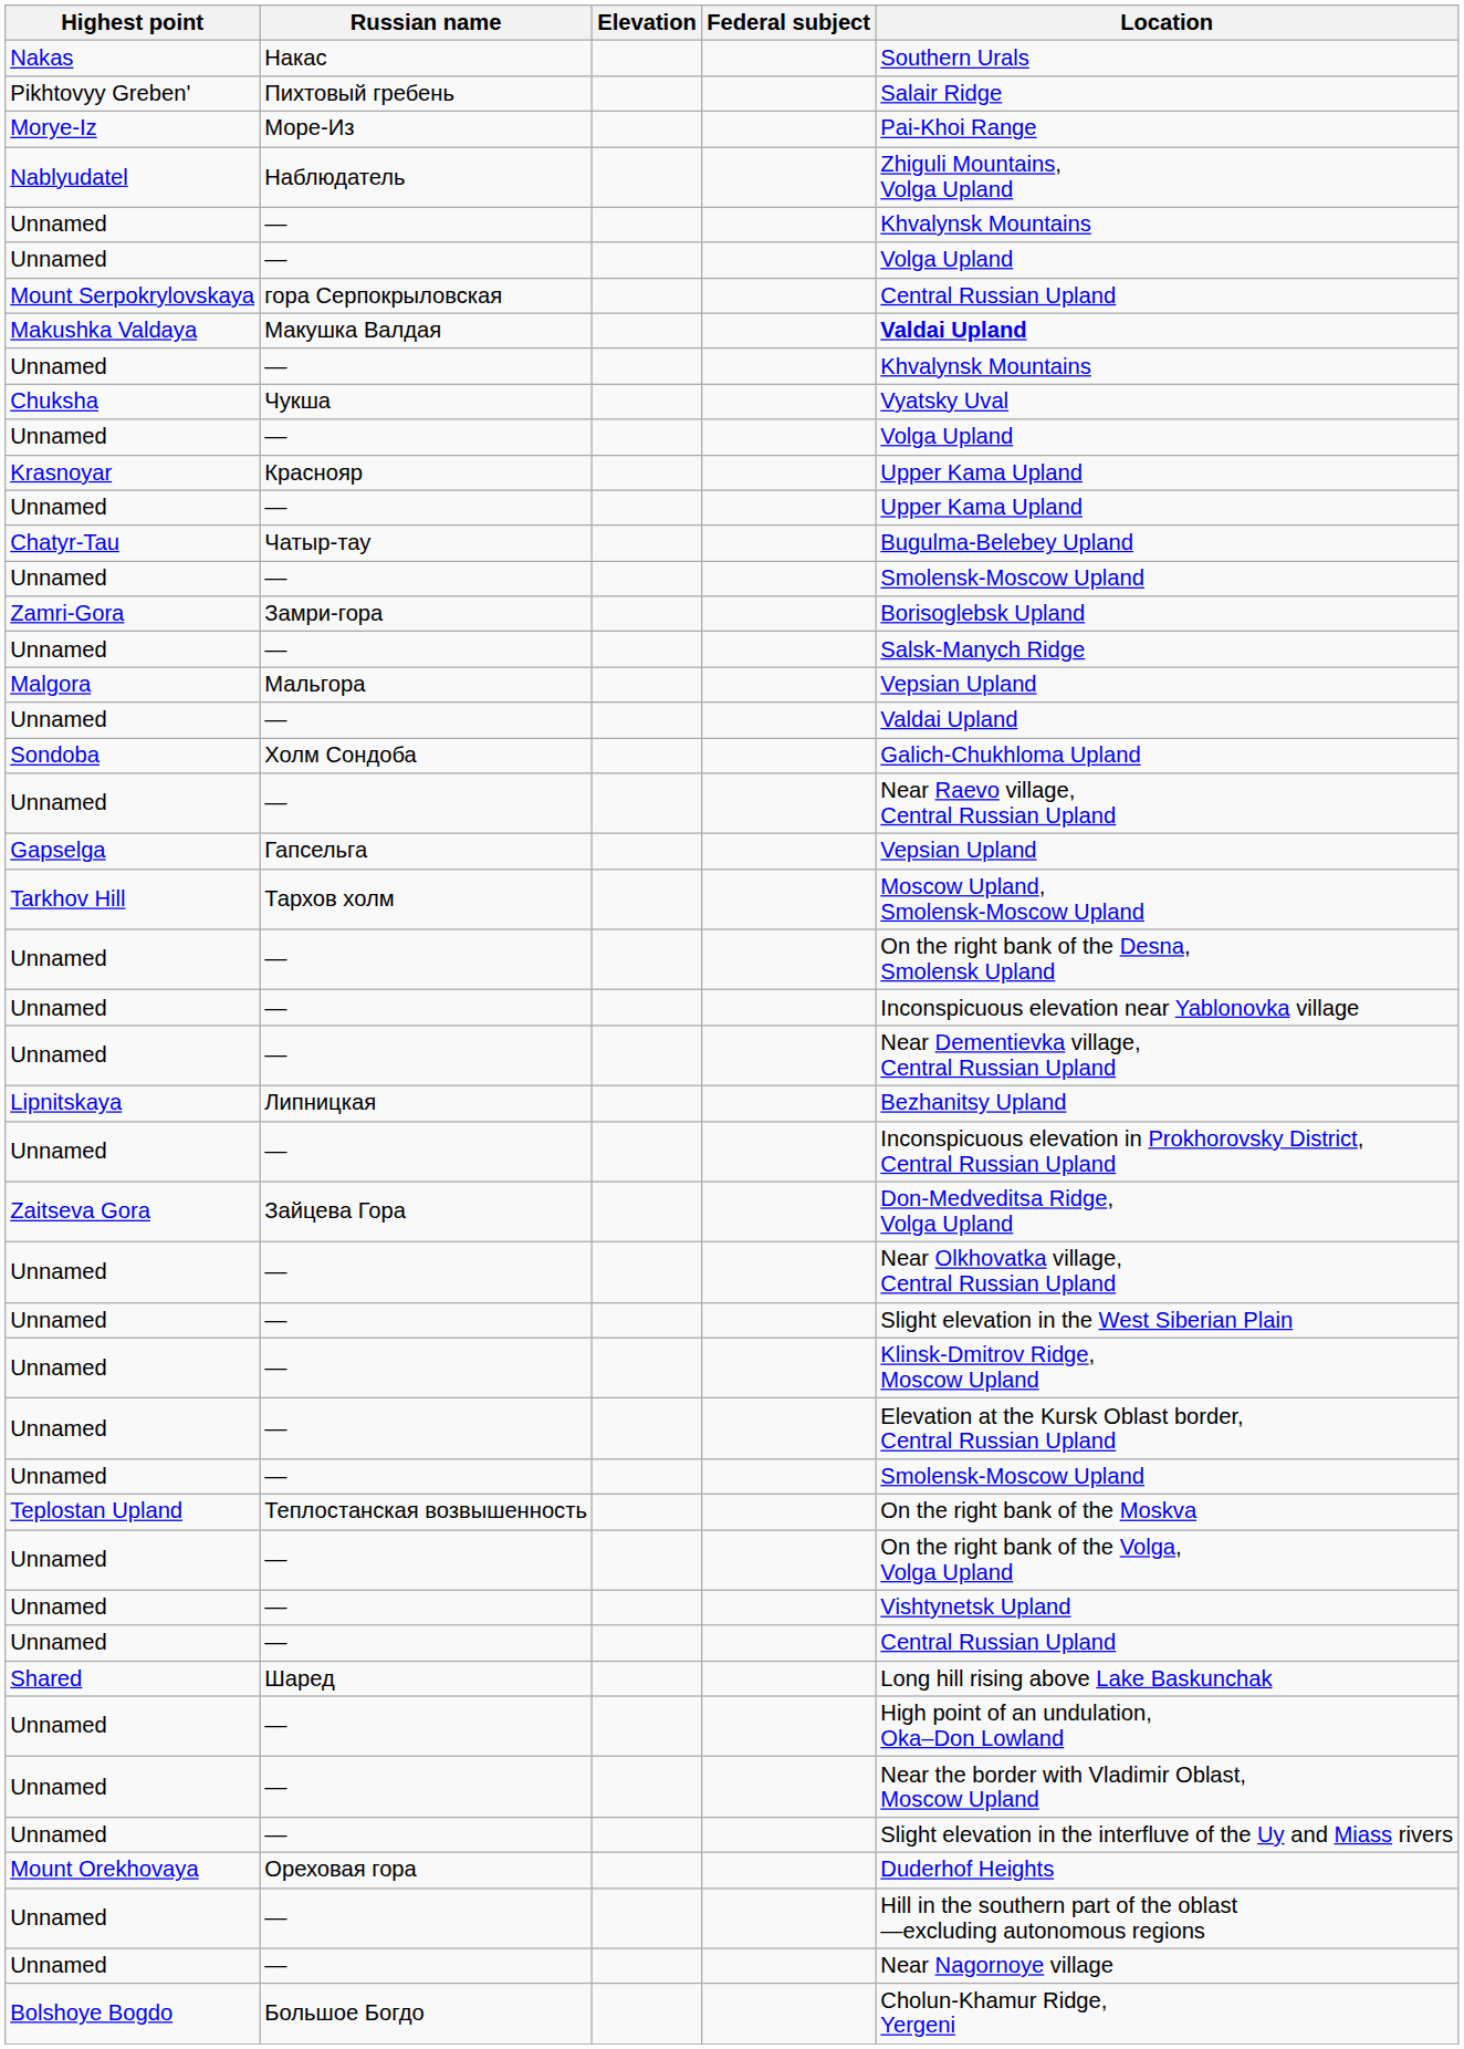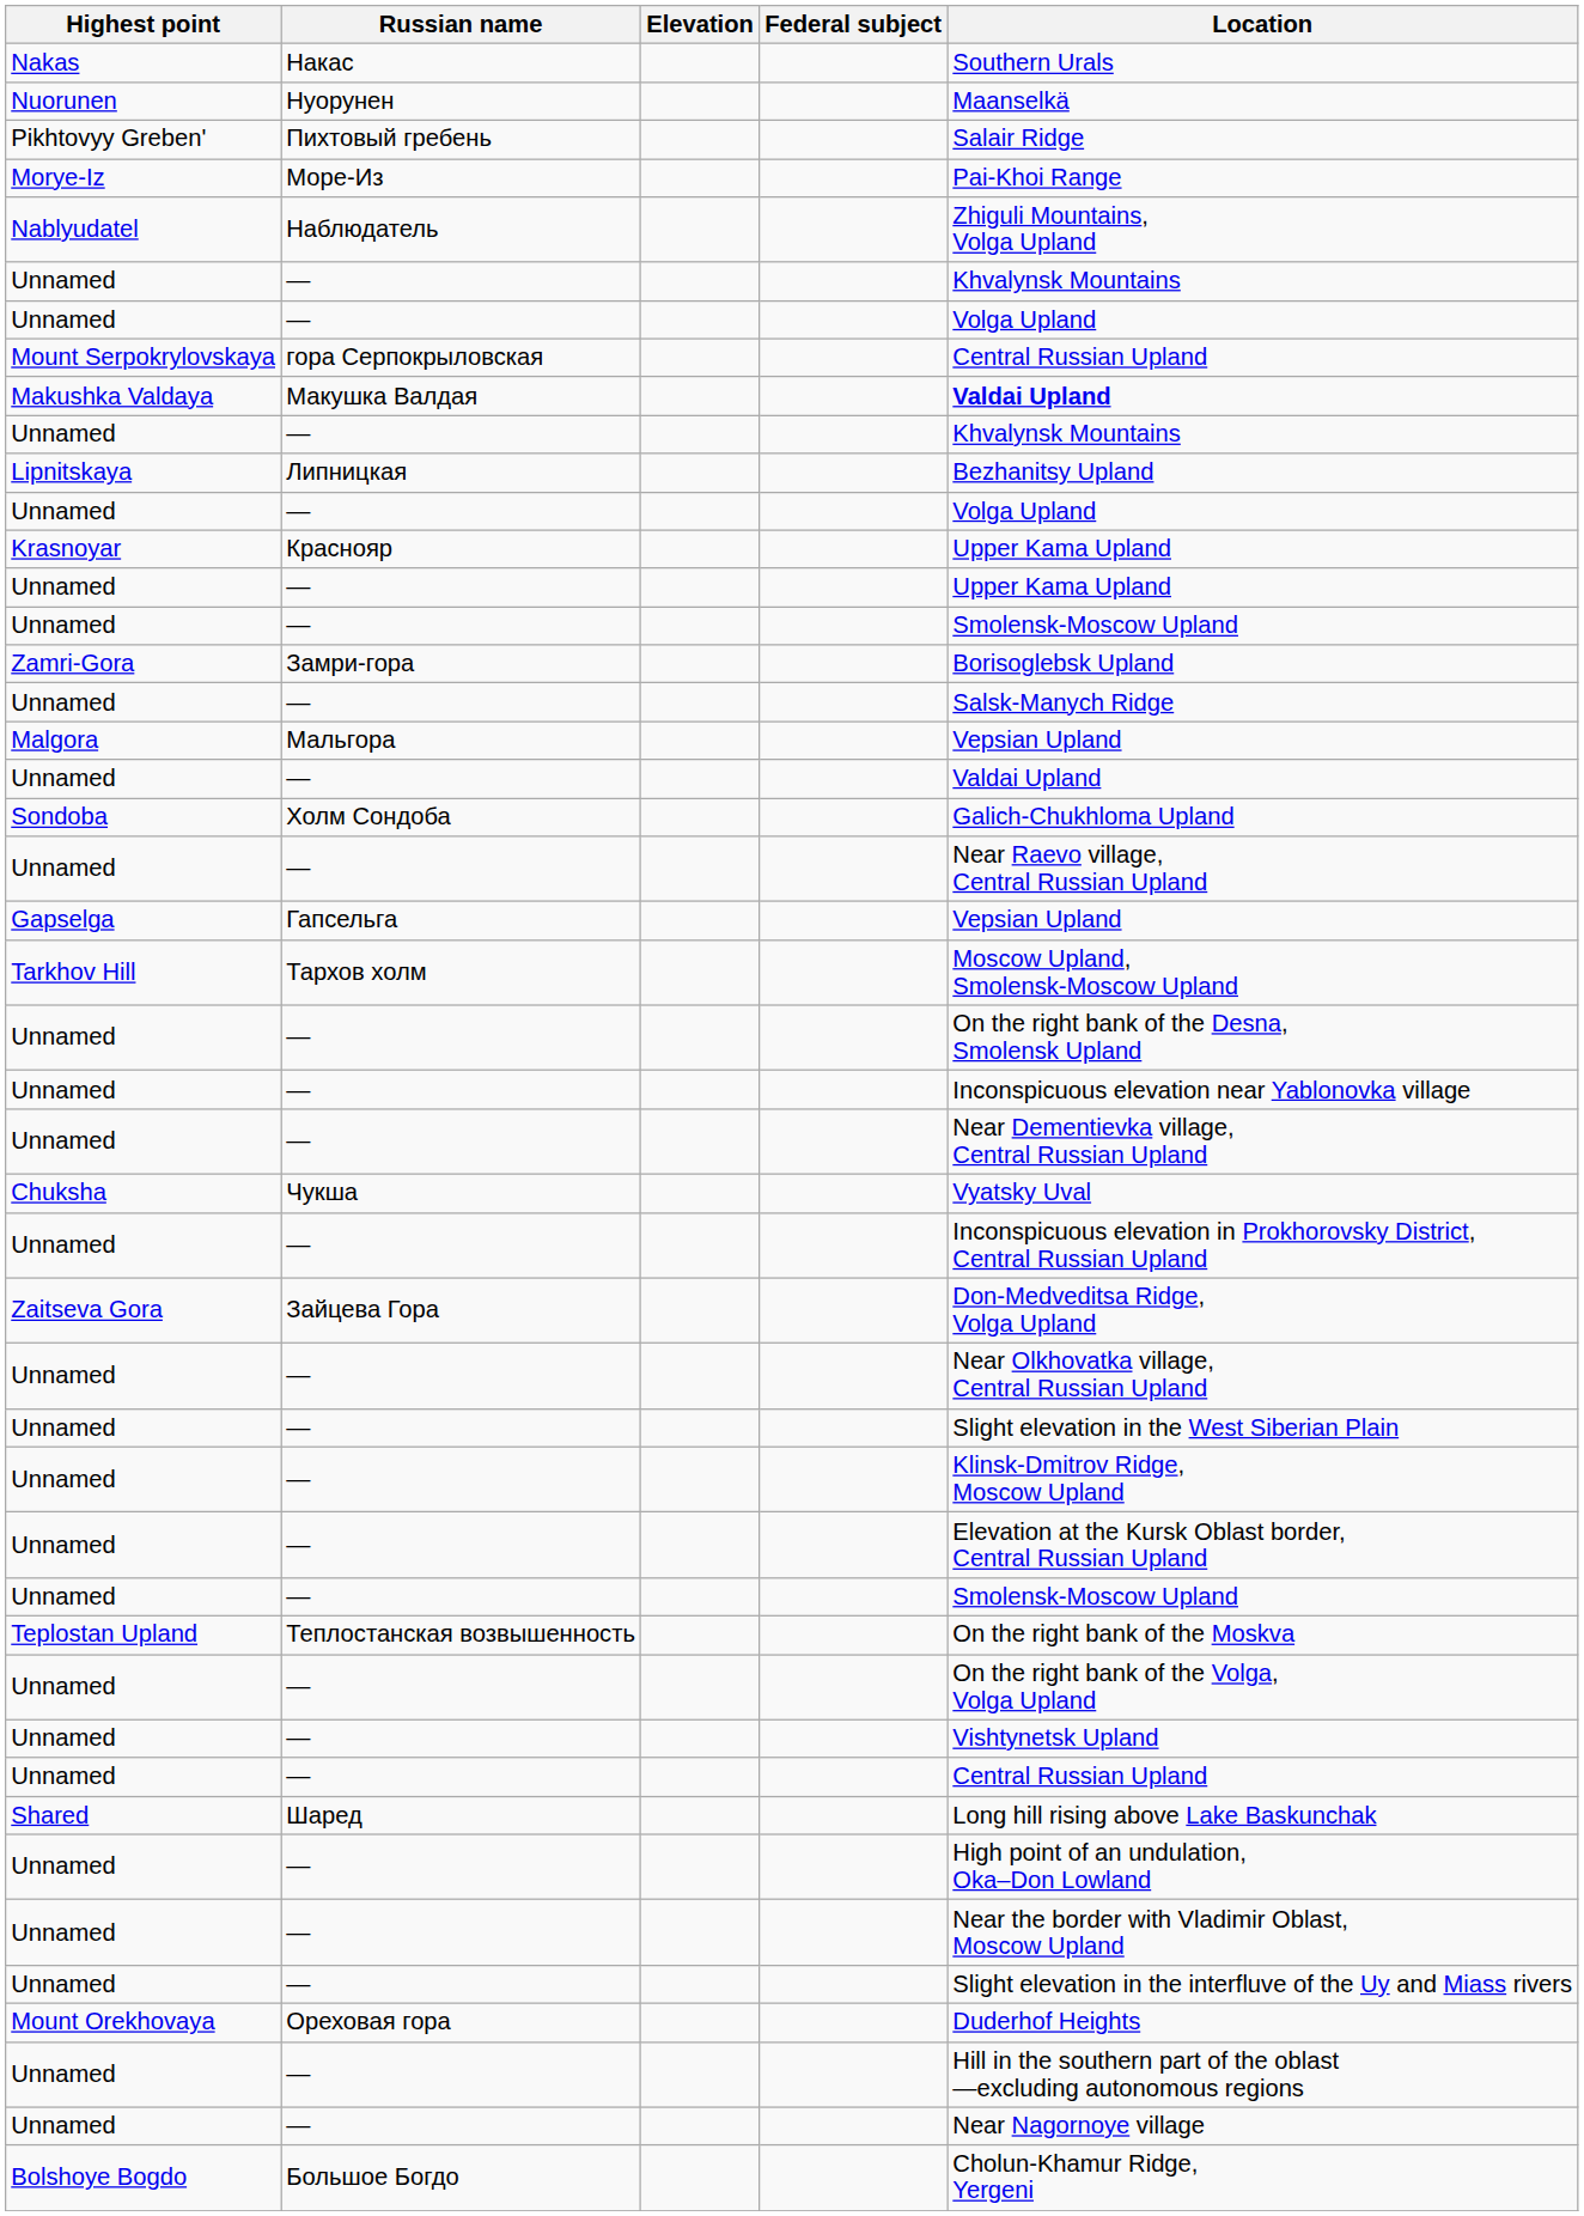 <table class="wikitable sortable">
 <tr>
 <th>Highest point</th>
 <th>Russian name</th>
 <th>Elevation</th>
 <th>Federal subject</th>
 <th>Location</th>
 </tr>
 <tr>
 <td><a href='#'>Nakas</a></td>
 <td>Накас</td>
 <td></td>
 <td></td>
 <td><a href='#'>Southern Urals</a></td>
+</tr>
+<tr>
+<td><a href='#'>Nuorunen</a></td>
+<td>Нуорунен</td>
+<td></td>
+<td></td>
+<td><a href='#'>Maanselkä</a></td>
 </tr>
 <tr>
 <td>Pikhtovyy Greben'</td>
 <td>Пихтовый гребень</td>
 <td></td>
 <td></td>
 <td><a href='#'>Salair Ridge</a></td>
 </tr>
 <tr>
 <td><a href='#'>Morye-Iz</a></td>
 <td>Море-Из</td>
 <td></td>
 <td></td>
 <td><a href='#'>Pai-Khoi Range</a></td>
 </tr>
 <tr>
 <td><a href='#'>Nablyudatel</a></td>
 <td>Наблюдатель</td>
 <td></td>
 <td></td>
 <td><a href='#'>Zhiguli Mountains</a>,<br><a href='#'>Volga Upland</a></td>
 </tr>
 <tr>
 <td>Unnamed</td>
 <td>—</td>
 <td></td>
 <td></td>
 <td><a href='#'>Khvalynsk Mountains</a></td>
 </tr>
 <tr>
 <td>Unnamed</td>
 <td>—</td>
 <td></td>
 <td></td>
 <td><a href='#'>Volga Upland</a></td>
 </tr>
 <tr>
 <td><a href='#'>Mount Serpokrylovskaya</a></td>
 <td>гора Серпокрыловская</td>
 <td></td>
 <td></td>
 <td><a href='#'>Central Russian Upland</a></td>
 </tr>
 <tr>
 <td><a href='#'>Makushka Valdaya</a></td>
 <td>Макушка Валдая</td>
 <td></td>
 <td></td>
 <td><strong><a href='#'>Valdai Upland</a></strong></td>
 </tr>
 <tr>
 <td>Unnamed</td>
 <td>—</td>
 <td></td>
 <td></td>
 <td><a href='#'>Khvalynsk Mountains</a></td>
 </tr>
 <tr>
-<td><a href='#'>Chuksha</a></td>
-<td>Чукша</td>
+<td><a href='#'>Lipnitskaya</a></td>
+<td>Липницкая</td>
 <td></td>
 <td></td>
-<td><a href='#'>Vyatsky Uval</a></td>
+<td><a href='#'>Bezhanitsy Upland</a></td>
 </tr>
 <tr>
 <td>Unnamed</td>
 <td>—</td>
 <td></td>
 <td></td>
 <td><a href='#'>Volga Upland</a></td>
 </tr>
 <tr>
 <td><a href='#'>Krasnoyar</a></td>
 <td>Краснояр</td>
 <td></td>
 <td></td>
 <td><a href='#'>Upper Kama Upland</a></td>
 </tr>
 <tr>
 <td>Unnamed</td>
 <td>—</td>
 <td></td>
 <td></td>
 <td><a href='#'>Upper Kama Upland</a></td>
-</tr>
-<tr>
-<td><a href='#'>Chatyr-Tau</a></td>
-<td>Чатыр-тау</td>
-<td></td>
-<td></td>
-<td><a href='#'>Bugulma-Belebey Upland</a></td>
 </tr>
 <tr>
 <td>Unnamed</td>
 <td>—</td>
 <td></td>
 <td></td>
 <td><a href='#'>Smolensk-Moscow Upland</a></td>
 </tr>
 <tr>
 <td><a href='#'>Zamri-Gora</a></td>
 <td>Замри-гора</td>
 <td></td>
 <td></td>
 <td><a href='#'>Borisoglebsk Upland</a></td>
 </tr>
 <tr>
 <td>Unnamed</td>
 <td>—</td>
 <td></td>
 <td></td>
 <td><a href='#'>Salsk-Manych Ridge</a></td>
 </tr>
 <tr>
 <td><a href='#'>Malgora</a></td>
 <td>Мальгора</td>
 <td></td>
 <td></td>
 <td><a href='#'>Vepsian Upland</a></td>
 </tr>
 <tr>
 <td>Unnamed</td>
 <td>—</td>
 <td></td>
 <td></td>
 <td><a href='#'>Valdai Upland</a></td>
 </tr>
 <tr>
 <td><a href='#'>Sondoba</a></td>
 <td>Холм Сондоба</td>
 <td></td>
 <td></td>
 <td><a href='#'>Galich-Chukhloma Upland</a></td>
 </tr>
 <tr>
 <td>Unnamed</td>
 <td>—</td>
 <td></td>
 <td></td>
 <td>Near <a href='#'>Raevo</a> village,<br><a href='#'>Central Russian Upland</a></td>
 </tr>
 <tr>
 <td><a href='#'>Gapselga</a></td>
 <td>Гапсельга</td>
 <td></td>
 <td></td>
 <td><a href='#'>Vepsian Upland</a></td>
 </tr>
 <tr>
 <td><a href='#'>Tarkhov Hill</a></td>
 <td>Тархов холм</td>
 <td></td>
 <td></td>
 <td><a href='#'>Moscow Upland</a>,<br><a href='#'>Smolensk-Moscow Upland</a></td>
 </tr>
 <tr>
 <td>Unnamed</td>
 <td>—</td>
 <td></td>
 <td></td>
 <td>On the right bank of the <a href='#'>Desna</a>,<br><a href='#'>Smolensk Upland</a></td>
 </tr>
 <tr>
 <td>Unnamed</td>
 <td>—</td>
 <td></td>
 <td></td>
 <td>Inconspicuous elevation near <a href='#'>Yablonovka</a> village</td>
 </tr>
 <tr>
 <td>Unnamed</td>
 <td>—</td>
 <td></td>
 <td></td>
 <td>Near <a href='#'>Dementievka</a> village,<br><a href='#'>Central Russian Upland</a></td>
 </tr>
 <tr>
-<td><a href='#'>Lipnitskaya</a></td>
-<td>Липницкая</td>
+<td><a href='#'>Chuksha</a></td>
+<td>Чукша</td>
 <td></td>
 <td></td>
-<td><a href='#'>Bezhanitsy Upland</a></td>
+<td><a href='#'>Vyatsky Uval</a></td>
 </tr>
 <tr>
 <td>Unnamed</td>
 <td>—</td>
 <td></td>
 <td></td>
 <td>Inconspicuous elevation in <a href='#'>Prokhorovsky District</a>,<br><a href='#'>Central Russian Upland</a></td>
 </tr>
 <tr>
 <td><a href='#'>Zaitseva Gora</a></td>
 <td>Зайцева Гора</td>
 <td></td>
 <td></td>
 <td><a href='#'>Don-Medveditsa Ridge</a>,<br><a href='#'>Volga Upland</a></td>
 </tr>
 <tr>
 <td>Unnamed</td>
 <td>—</td>
 <td></td>
 <td></td>
 <td>Near <a href='#'>Olkhovatka</a> village,<br><a href='#'>Central Russian Upland</a></td>
 </tr>
 <tr>
 <td>Unnamed</td>
 <td>—</td>
 <td></td>
 <td></td>
 <td>Slight elevation in the <a href='#'>West Siberian Plain</a></td>
 </tr>
 <tr>
 <td>Unnamed</td>
 <td>—</td>
 <td></td>
 <td></td>
 <td><a href='#'>Klinsk-Dmitrov Ridge</a>,<br><a href='#'>Moscow Upland</a></td>
 </tr>
 <tr>
 <td>Unnamed</td>
 <td>—</td>
 <td></td>
 <td></td>
 <td>Elevation at the Kursk Oblast border,<br><a href='#'>Central Russian Upland</a></td>
 </tr>
 <tr>
 <td>Unnamed</td>
 <td>—</td>
 <td></td>
 <td></td>
 <td><a href='#'>Smolensk-Moscow Upland</a></td>
 </tr>
 <tr>
 <td><a href='#'>Teplostan Upland</a></td>
 <td>Теплостанская возвышенность</td>
 <td></td>
 <td></td>
 <td>On the right bank of the <a href='#'>Moskva</a></td>
 </tr>
 <tr>
 <td>Unnamed</td>
 <td>—</td>
 <td></td>
 <td></td>
 <td>On the right bank of the <a href='#'>Volga</a>,<br><a href='#'>Volga Upland</a></td>
 </tr>
 <tr>
 <td>Unnamed</td>
 <td>—</td>
 <td></td>
 <td></td>
 <td><a href='#'>Vishtynetsk Upland</a></td>
 </tr>
 <tr>
 <td>Unnamed</td>
 <td>—</td>
 <td></td>
 <td></td>
 <td><a href='#'>Central Russian Upland</a></td>
 </tr>
 <tr>
 <td><a href='#'>Shared</a></td>
 <td>Шаред</td>
 <td></td>
 <td></td>
 <td>Long hill rising above <a href='#'>Lake Baskunchak</a></td>
 </tr>
 <tr>
 <td>Unnamed</td>
 <td>—</td>
 <td></td>
 <td></td>
 <td>High point of an undulation, <br><a href='#'>Oka–Don Lowland</a></td>
 </tr>
 <tr>
 <td>Unnamed</td>
 <td>—</td>
 <td></td>
 <td></td>
 <td>Near the border with Vladimir Oblast, <br><a href='#'>Moscow Upland</a></td>
 </tr>
 <tr>
 <td>Unnamed</td>
 <td>—</td>
 <td></td>
 <td></td>
 <td>Slight elevation in the interfluve of the <a href='#'>Uy</a> and <a href='#'>Miass</a> rivers</td>
 </tr>
 <tr>
 <td><a href='#'>Mount Orekhovaya</a></td>
 <td>Ореховая гора</td>
 <td></td>
 <td></td>
 <td><a href='#'>Duderhof Heights</a></td>
 </tr>
 <tr>
 <td>Unnamed</td>
 <td>—</td>
 <td></td>
 <td></td>
 <td>Hill in the southern part of the oblast<br>—excluding autonomous regions</td>
 </tr>
 <tr>
 <td>Unnamed</td>
 <td>—</td>
 <td></td>
 <td></td>
 <td>Near <a href='#'>Nagornoye</a> village</td>
 </tr>
 <tr>
 <td><a href='#'>Bolshoye Bogdo</a></td>
 <td>Большое Богдо</td>
 <td></td>
 <td></td>
 <td>Cholun-Khamur Ridge,<br><a href='#'>Yergeni</a></td>
 </tr>
 <tr>
 </tr>
 </table>
